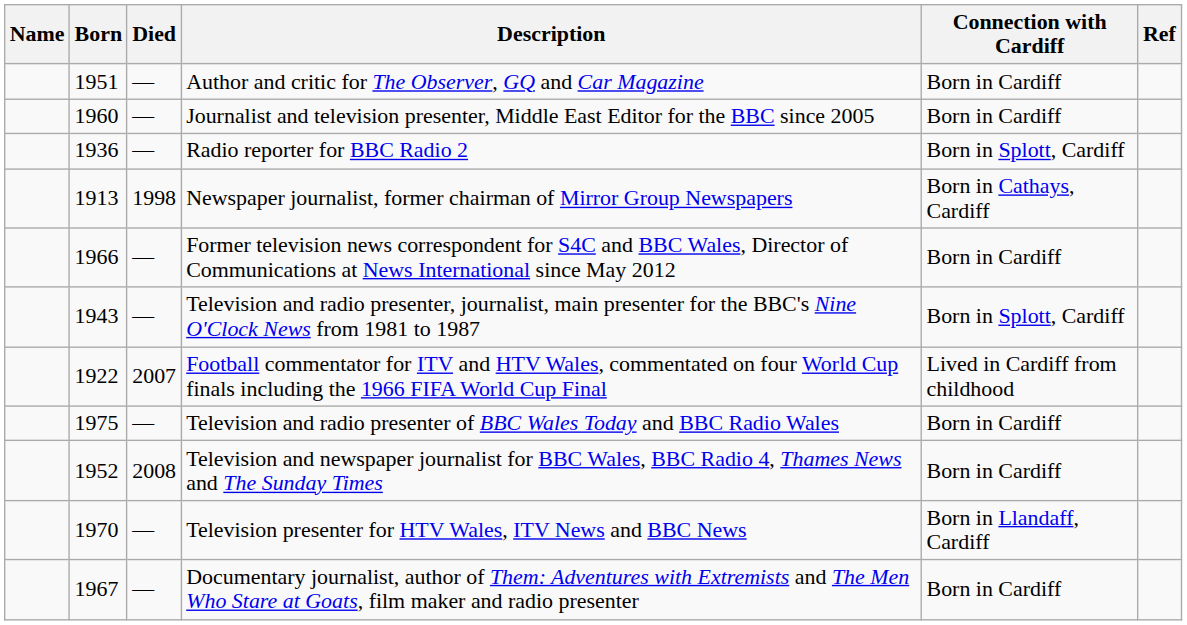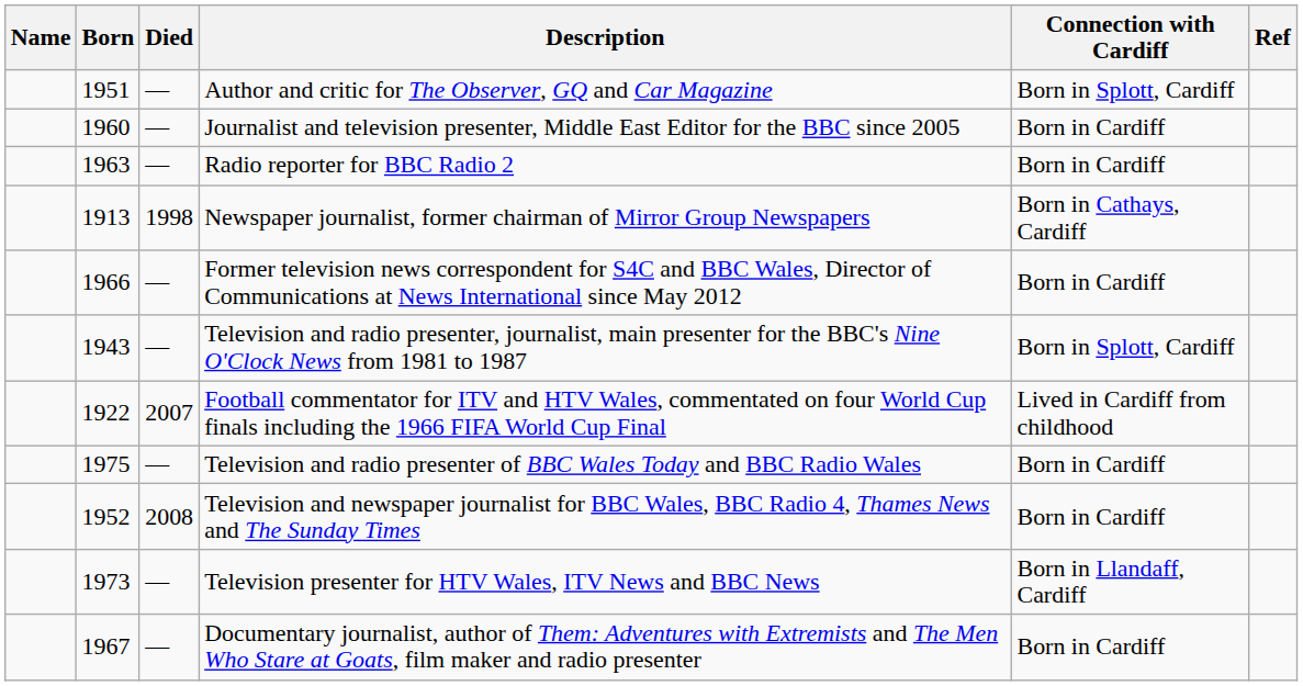 <table class="sortable wikitable" style="text-align: left; width: 68%;">
 <tr>
 <th scope="col">Name</th>
 <th scope="col">Born</th>
 <th scope="col">Died</th>
 <th scope="col">Description</th>
 <th scope="col">Connection with Cardiff</th>
 <th scope="col"><abbr>Ref</abbr></th>
 </tr>
 <tr>
 <td></td>
 <td>1951</td>
 <td>—</td>
 <td>Author and critic for <em><a href='#'>The Observer</a></em>, <em><a href='#'>GQ</a></em> and <em><a href='#'>Car Magazine</a></em></td>
-<td>Born in Cardiff</td>
+<td>Born in <a href='#'>Splott</a>, Cardiff</td>
 <td></td>
 </tr>
 <tr>
 <td></td>
 <td>1960</td>
 <td>—</td>
 <td>Journalist and television presenter, Middle East Editor for the <a href='#'>BBC</a> since 2005</td>
 <td>Born in Cardiff</td>
 <td></td>
 </tr>
 <tr>
 <td></td>
-<td>1936</td>
+<td>1963</td>
 <td>—</td>
 <td>Radio reporter for <a href='#'>BBC Radio 2</a></td>
-<td>Born in <a href='#'>Splott</a>, Cardiff</td>
+<td>Born in Cardiff</td>
 <td></td>
 </tr>
 <tr>
 <td></td>
 <td>1913</td>
 <td>1998</td>
 <td>Newspaper journalist, former chairman of <a href='#'>Mirror Group Newspapers</a></td>
 <td>Born in <a href='#'>Cathays</a>, Cardiff</td>
 <td></td>
 </tr>
 <tr>
 <td></td>
 <td>1966</td>
 <td>—</td>
 <td>Former television news correspondent for <a href='#'>S4C</a> and <a href='#'>BBC Wales</a>, Director of Communications at <a href='#'>News International</a> since May 2012</td>
 <td>Born in Cardiff</td>
 <td></td>
 </tr>
 <tr>
 <td></td>
 <td>1943</td>
 <td>—</td>
 <td>Television and radio presenter, journalist,  main presenter for the BBC's <em><a href='#'>Nine O'Clock News</a></em> from 1981 to 1987</td>
 <td>Born in <a href='#'>Splott</a>, Cardiff</td>
 <td></td>
 </tr>
 <tr>
 <td></td>
 <td>1922</td>
 <td>2007</td>
 <td><a href='#'>Football</a> commentator for <a href='#'>ITV</a> and <a href='#'>HTV Wales</a>, commentated on four <a href='#'>World Cup</a> finals including the <a href='#'>1966 FIFA World Cup Final</a></td>
 <td>Lived in Cardiff from childhood</td>
 <td></td>
 </tr>
 <tr>
 <td></td>
 <td>1975</td>
 <td>—</td>
 <td>Television and radio presenter of <em><a href='#'>BBC Wales Today</a></em> and <a href='#'>BBC Radio Wales</a></td>
 <td>Born in Cardiff</td>
 <td></td>
 </tr>
 <tr>
 <td></td>
 <td>1952</td>
 <td>2008</td>
 <td>Television and newspaper journalist for <a href='#'>BBC Wales</a>, <a href='#'>BBC Radio 4</a>, <em><a href='#'>Thames News</a></em> and <em><a href='#'>The Sunday Times</a></em></td>
 <td>Born in Cardiff</td>
 <td></td>
 </tr>
 <tr>
 <td></td>
-<td>1970</td>
+<td>1973</td>
 <td>—</td>
 <td>Television presenter for <a href='#'>HTV Wales</a>, <a href='#'>ITV News</a> and <a href='#'>BBC News</a></td>
 <td>Born in <a href='#'>Llandaff</a>, Cardiff</td>
 <td></td>
 </tr>
 <tr>
 <td></td>
 <td>1967</td>
 <td>—</td>
 <td>Documentary journalist, author of <em><a href='#'>Them: Adventures with Extremists</a></em> and <em><a href='#'>The Men Who Stare at Goats</a></em>, film maker and radio presenter</td>
 <td>Born in Cardiff</td>
 <td></td>
 </tr>
 </table>
